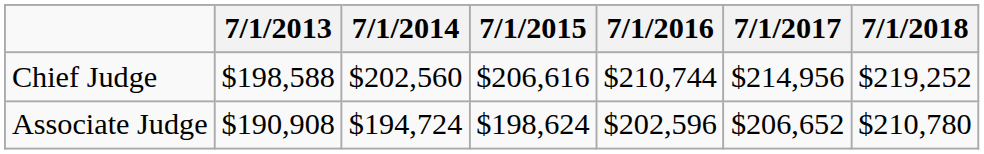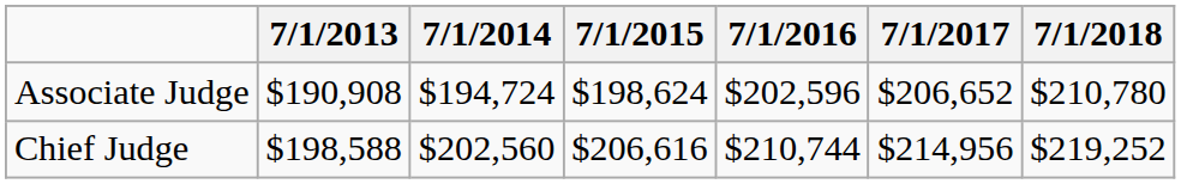 <table class="wikitable">
 <tr>
 <td></td>
 <th>7/1/2013</th>
 <th>7/1/2014</th>
 <th>7/1/2015</th>
 <th>7/1/2016</th>
 <th>7/1/2017</th>
 <th>7/1/2018</th>
 </tr>
 <tr>
+<td>Associate Judge</td>
+<td>$190,908</td>
+<td>$194,724</td>
+<td>$198,624</td>
+<td>$202,596</td>
+<td>$206,652</td>
+<td>$210,780</td>
+</tr>
+<tr>
 <td>Chief Judge</td>
 <td>$198,588</td>
 <td>$202,560</td>
 <td>$206,616</td>
 <td>$210,744</td>
 <td>$214,956</td>
 <td>$219,252</td>
 </tr>
-<tr>
-<td>Associate Judge</td>
-<td>$190,908</td>
-<td>$194,724</td>
-<td>$198,624</td>
-<td>$202,596</td>
-<td>$206,652</td>
-<td>$210,780</td>
-</tr>
 </table>
